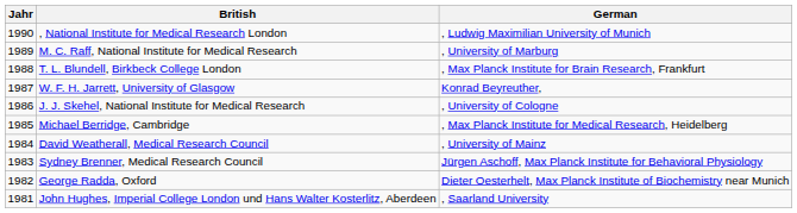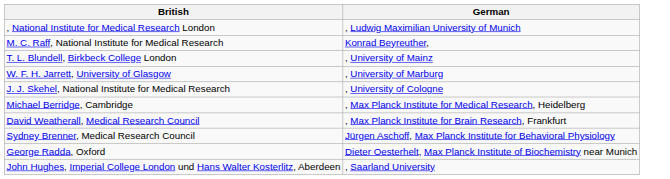 <table class="wikitable">
 <tr>
-<th>Jahr</th>
 <th>British</th>
 <th>German</th>
 </tr>
 <tr>
-<td>1990</td>
 <td>, <a href='#'>National Institute for Medical Research</a> London</td>
 <td>, <a href='#'>Ludwig Maximilian University of Munich</a></td>
 </tr>
 <tr>
-<td>1989</td>
 <td><a href='#'>M. C. Raff</a>, National Institute for Medical Research</td>
+<td><a href='#'>Konrad Beyreuther</a>, </td>
+</tr>
+<tr>
+<td><a href='#'>T. L. Blundell</a>, <a href='#'>Birkbeck College</a> London</td>
+<td>, <a href='#'>University of Mainz</a></td>
+</tr>
+<tr>
+<td><a href='#'>W. F. H. Jarrett</a>, <a href='#'>University of Glasgow</a></td>
 <td>, <a href='#'>University of Marburg</a></td>
 </tr>
 <tr>
-<td>1988</td>
-<td><a href='#'>T. L. Blundell</a>, <a href='#'>Birkbeck College</a> London</td>
-<td>, <a href='#'>Max Planck Institute for Brain Research</a>, Frankfurt</td>
-</tr>
-<tr>
-<td>1987</td>
-<td><a href='#'>W. F. H. Jarrett</a>, <a href='#'>University of Glasgow</a></td>
-<td><a href='#'>Konrad Beyreuther</a>, </td>
-</tr>
-<tr>
-<td>1986</td>
 <td><a href='#'>J. J. Skehel</a>, National Institute for Medical Research</td>
 <td>, <a href='#'>University of Cologne</a></td>
 </tr>
 <tr>
-<td>1985</td>
 <td><a href='#'>Michael Berridge</a>, Cambridge</td>
 <td>, <a href='#'>Max Planck Institute for Medical Research</a>, Heidelberg</td>
 </tr>
 <tr>
-<td>1984</td>
 <td><a href='#'>David Weatherall</a>, <a href='#'>Medical Research Council</a></td>
-<td>, <a href='#'>University of Mainz</a></td>
+<td>, <a href='#'>Max Planck Institute for Brain Research</a>, Frankfurt</td>
 </tr>
 <tr>
-<td>1983</td>
 <td><a href='#'>Sydney Brenner</a>, Medical Research Council</td>
 <td><a href='#'>Jürgen Aschoff</a>, <a href='#'>Max Planck Institute for Behavioral Physiology</a></td>
 </tr>
 <tr>
-<td>1982</td>
 <td><a href='#'>George Radda</a>, Oxford</td>
 <td><a href='#'>Dieter Oesterhelt</a>, <a href='#'>Max Planck Institute of Biochemistry</a> near Munich</td>
 </tr>
 <tr>
-<td>1981</td>
 <td><a href='#'>John Hughes</a>, <a href='#'>Imperial College London</a> und <a href='#'>Hans Walter Kosterlitz</a>, Aberdeen</td>
 <td>, <a href='#'>Saarland University</a></td>
 </tr>
 </table>
